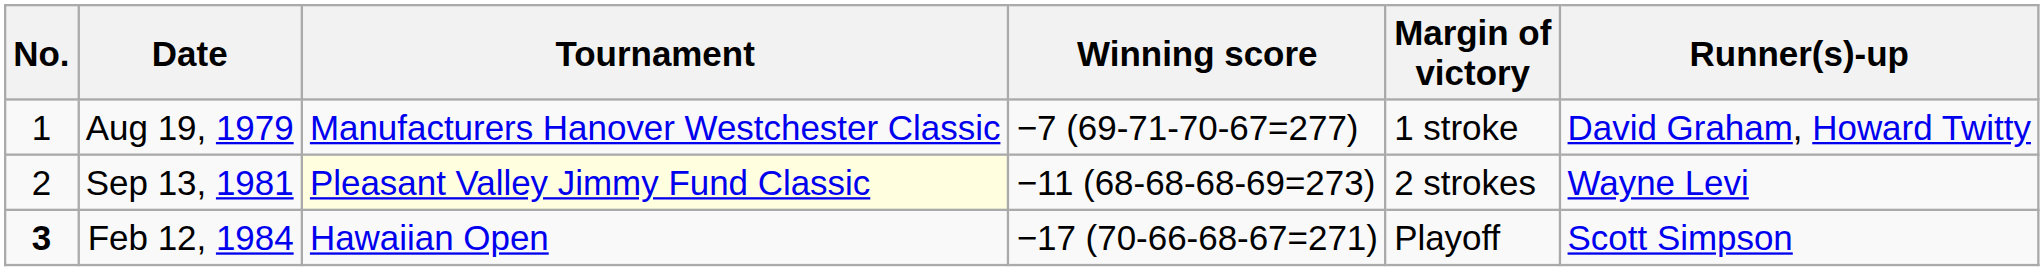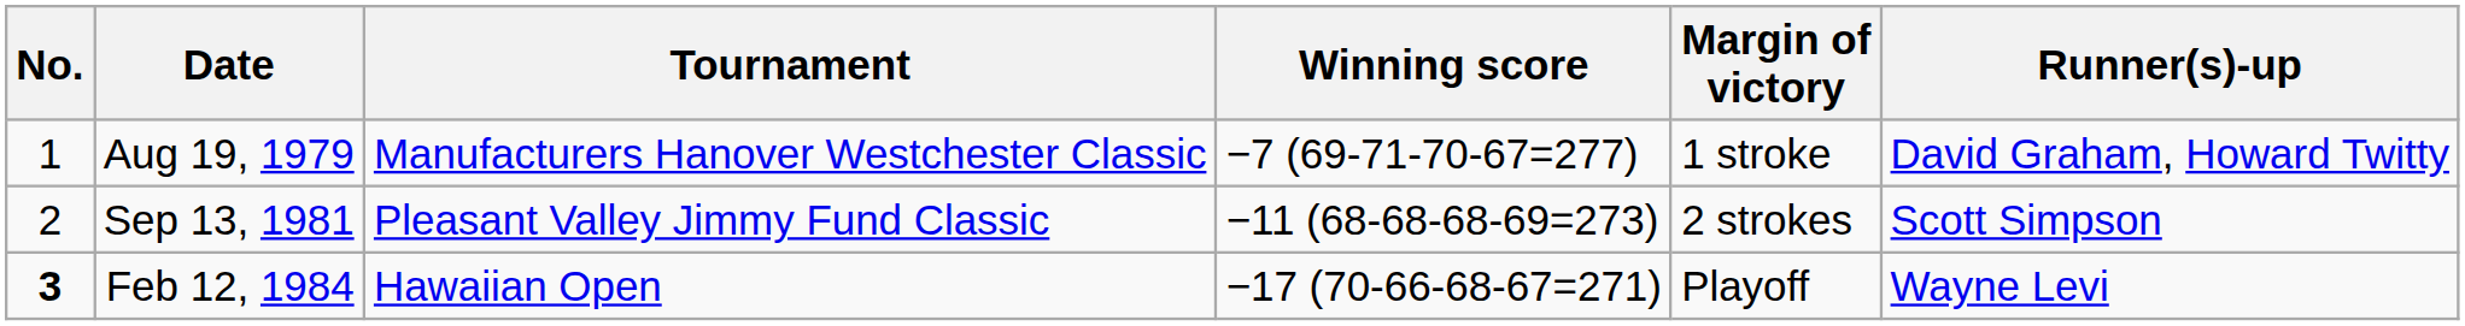 <table class="wikitable" style="font-size:95%;">
 <tr>
 <th>No.</th>
 <th>Date</th>
 <th>Tournament</th>
 <th>Winning score</th>
 <th>Margin of<br>victory</th>
 <th>Runner(s)-up</th>
 </tr>
 <tr>
 <td align=center>1</td>
 <td align=right>Aug 19, <a href='#'>1979</a></td>
 <td><a href='#'>Manufacturers Hanover Westchester Classic</a></td>
 <td>−7 (69-71-70-67=277)</td>
 <td>1 stroke</td>
 <td> <a href='#'>David Graham</a>,  <a href='#'>Howard Twitty</a></td>
 </tr>
 <tr>
 <td align=center>2</td>
 <td align=right>Sep 13, <a href='#'>1981</a></td>
-<td style="background: lightyellow;"><a href='#'>Pleasant Valley Jimmy Fund Classic</a></td>
+<td><a href='#'>Pleasant Valley Jimmy Fund Classic</a></td>
 <td>−11 (68-68-68-69=273)</td>
 <td>2 strokes</td>
-<td> <a href='#'>Wayne Levi</a></td>
+<td> <a href='#'>Scott Simpson</a></td>
 </tr>
 <tr>
 <td align=center><strong>3</strong></td>
 <td align=right>Feb 12, <a href='#'>1984</a></td>
 <td><a href='#'>Hawaiian Open</a></td>
 <td>−17 (70-66-68-67=271)</td>
 <td>Playoff</td>
-<td> <a href='#'>Scott Simpson</a></td>
+<td> <a href='#'>Wayne Levi</a></td>
 </tr>
 </table>
